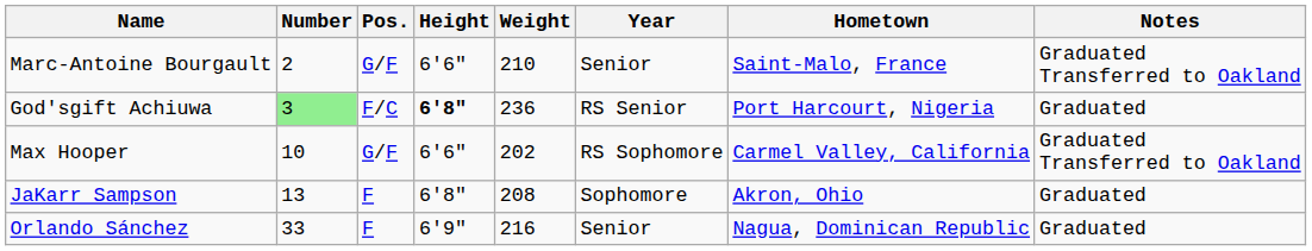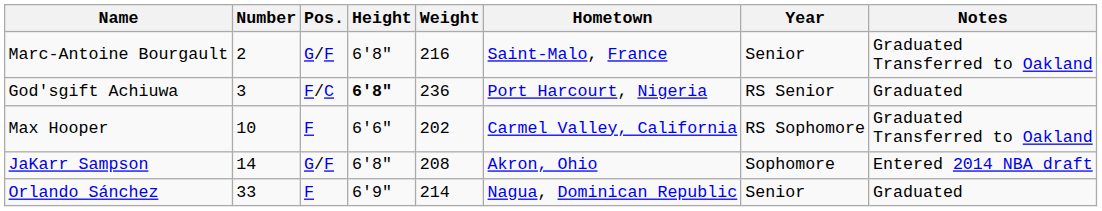 <table class="wikitable sortable" border="1">
 <tr>
 <th>Name</th>
 <th>Number</th>
 <th>Pos.</th>
 <th>Height</th>
 <th>Weight</th>
+<th>Hometown</th>
 <th>Year</th>
-<th>Hometown</th>
 <th class="unsortable">Notes</th>
 </tr>
 <tr>
 <td sortname>Marc-Antoine Bourgault</td>
 <td>2</td>
 <td><a href='#'>G</a>/<a href='#'>F</a></td>
-<td>6'6"</td>
-<td>210</td>
+<td>6'8"</td>
+<td>216</td>
+<td><a href='#'>Saint-Malo</a>, <a href='#'>France</a></td>
 <td>Senior</td>
-<td><a href='#'>Saint-Malo</a>, <a href='#'>France</a></td>
 <td>Graduated <br>Transferred to <a href='#'>Oakland</a></td>
 </tr>
 <tr>
 <td sortname>God'sgift Achiuwa</td>
-<td style="background: lightgreen;">3</td>
+<td>3</td>
 <td><a href='#'>F</a>/<a href='#'>C</a></td>
 <td><strong>6'8"</strong></td>
 <td>236</td>
+<td><a href='#'>Port Harcourt</a>, <a href='#'>Nigeria</a></td>
 <td>RS Senior</td>
-<td><a href='#'>Port Harcourt</a>, <a href='#'>Nigeria</a></td>
 <td>Graduated</td>
 </tr>
 <tr>
 <td sortname>Max Hooper</td>
 <td>10</td>
-<td><a href='#'>G</a>/<a href='#'>F</a></td>
+<td><a href='#'>F</a></td>
 <td>6'6"</td>
 <td>202</td>
+<td><a href='#'>Carmel Valley, California</a></td>
 <td>RS Sophomore</td>
-<td><a href='#'>Carmel Valley, California</a></td>
 <td>Graduated <br>Transferred to <a href='#'>Oakland</a></td>
 </tr>
 <tr>
 <td sortname><a href='#'>JaKarr Sampson</a></td>
-<td>13</td>
-<td><a href='#'>F</a></td>
+<td>14</td>
+<td><a href='#'>G</a>/<a href='#'>F</a></td>
 <td>6'8"</td>
 <td>208</td>
+<td><a href='#'>Akron, Ohio</a></td>
 <td>Sophomore</td>
-<td><a href='#'>Akron, Ohio</a></td>
-<td>Graduated</td>
+<td>Entered <a href='#'>2014 NBA draft</a></td>
 </tr>
 <tr>
 <td sortname><a href='#'>Orlando Sánchez</a></td>
 <td>33</td>
 <td><a href='#'>F</a></td>
 <td>6'9"</td>
-<td>216</td>
+<td>214</td>
+<td><a href='#'>Nagua</a>, <a href='#'>Dominican Republic</a></td>
 <td>Senior</td>
-<td><a href='#'>Nagua</a>, <a href='#'>Dominican Republic</a></td>
 <td>Graduated</td>
 </tr>
 </table>
